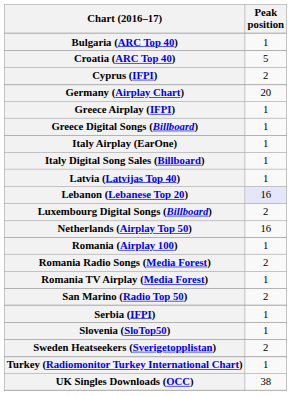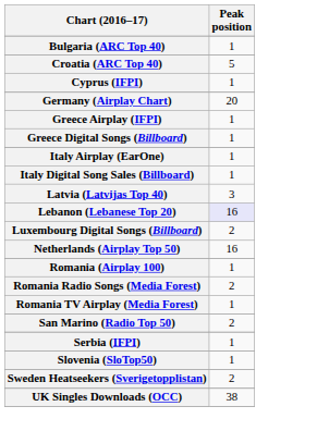 <table class="wikitable sortable plainrowheaders" style="text-align:center">
 <tr>
 <th scope="col">Chart (2016–17)</th>
 <th scope="col">Peak<br>position</th>
 </tr>
 <tr>
 </tr>
 <tr>
 </tr>
 <tr>
 </tr>
 <tr>
 <th scope="row">Bulgaria (<a href='#'>ARC Top 40</a>)</th>
 <td>1</td>
 </tr>
 <tr>
 </tr>
 <tr>
 <th scope="row">Croatia (<a href='#'>ARC Top 40</a>)</th>
 <td>5</td>
 </tr>
 <tr>
 <th scope="row">Cyprus (<a href='#'>IFPI</a>)</th>
-<td>2</td>
+<td>1</td>
 </tr>
 <tr>
 </tr>
 <tr>
 </tr>
 <tr>
 </tr>
 <tr>
 </tr>
 <tr>
 <th scope="row">Germany (<a href='#'>Airplay Chart</a>)</th>
 <td>20</td>
 </tr>
 <tr>
 <th scope="row">Greece Airplay (<a href='#'>IFPI</a>)</th>
 <td>1</td>
 </tr>
 <tr>
 <th scope="row">Greece Digital Songs (<em><a href='#'>Billboard</a></em>)</th>
 <td>1</td>
 </tr>
 <tr>
 </tr>
 <tr>
 </tr>
 <tr>
 </tr>
 <tr>
 </tr>
 <tr>
 </tr>
 <tr>
 <th scope="row">Italy Airplay (EarOne)</th>
 <td>1</td>
 </tr>
 <tr>
 <th scope="row">Italy Digital Song Sales (<a href='#'>Billboard</a>)</th>
 <td>1</td>
 </tr>
 <tr>
 <th scope="row">Latvia (<a href='#'>Latvijas Top 40</a>)</th>
-<td>1</td>
+<td>3</td>
 </tr>
 <tr>
 <th scope="row">Lebanon (<a href='#'>Lebanese Top 20</a>)</th>
 <td style="background: lavender;">16</td>
 </tr>
 <tr>
 <th scope="row">Luxembourg Digital Songs (<em><a href='#'>Billboard</a></em>)</th>
 <td>2</td>
 </tr>
 <tr>
 <th scope="row">Netherlands (<a href='#'>Airplay Top 50</a>)</th>
 <td>16</td>
 </tr>
 <tr>
 </tr>
 <tr>
 </tr>
 <tr>
 </tr>
 <tr>
 </tr>
 <tr>
 </tr>
 <tr>
 <th scope="row">Romania (<a href='#'>Airplay 100</a>)</th>
 <td>1</td>
 </tr>
 <tr>
 <th scope="row">Romania Radio Songs (<a href='#'>Media Forest</a>)</th>
 <td>2</td>
 </tr>
 <tr>
 <th scope="row">Romania TV Airplay (<a href='#'>Media Forest</a>)</th>
 <td>1</td>
 </tr>
 <tr>
 </tr>
 <tr>
 <th scope="row">San Marino (<a href='#'>Radio Top 50</a>)</th>
 <td>2</td>
 </tr>
 <tr>
 </tr>
 <tr>
 <th scope="row">Serbia (<a href='#'>IFPI</a>)</th>
 <td>1</td>
 </tr>
 <tr>
 </tr>
 <tr>
 </tr>
 <tr>
 <th scope="row">Slovenia (<a href='#'>SloTop50</a>)</th>
 <td>1</td>
 </tr>
 <tr>
 </tr>
 <tr>
 <th scope="row">Sweden Heatseekers (<a href='#'>Sverigetopplistan</a>)</th>
 <td>2</td>
 </tr>
 <tr>
 </tr>
 <tr>
 </tr>
 <tr>
 </tr>
 <tr>
-<th scope="row">Turkey (<a href='#'>Radiomonitor Turkey International Chart</a>)</th>
-<td>1</td>
-</tr>
-<tr>
 <th scope="row">UK Singles Downloads (<a href='#'>OCC</a>)</th>
 <td>38</td>
 </tr>
 <tr>
 </tr>
 <tr>
 </tr>
 <tr>
 </tr>
 </table>
